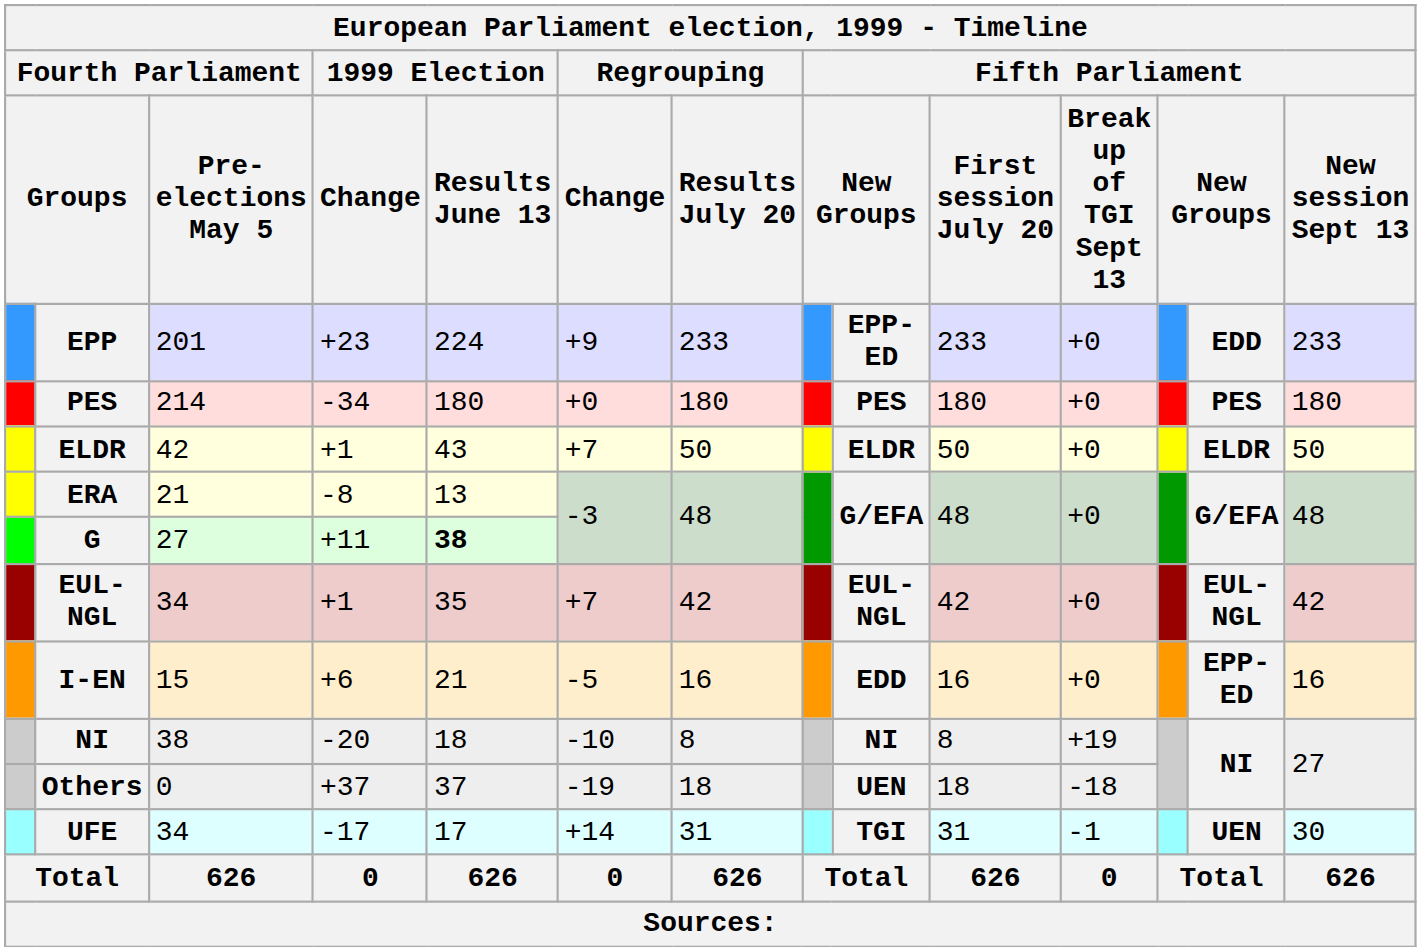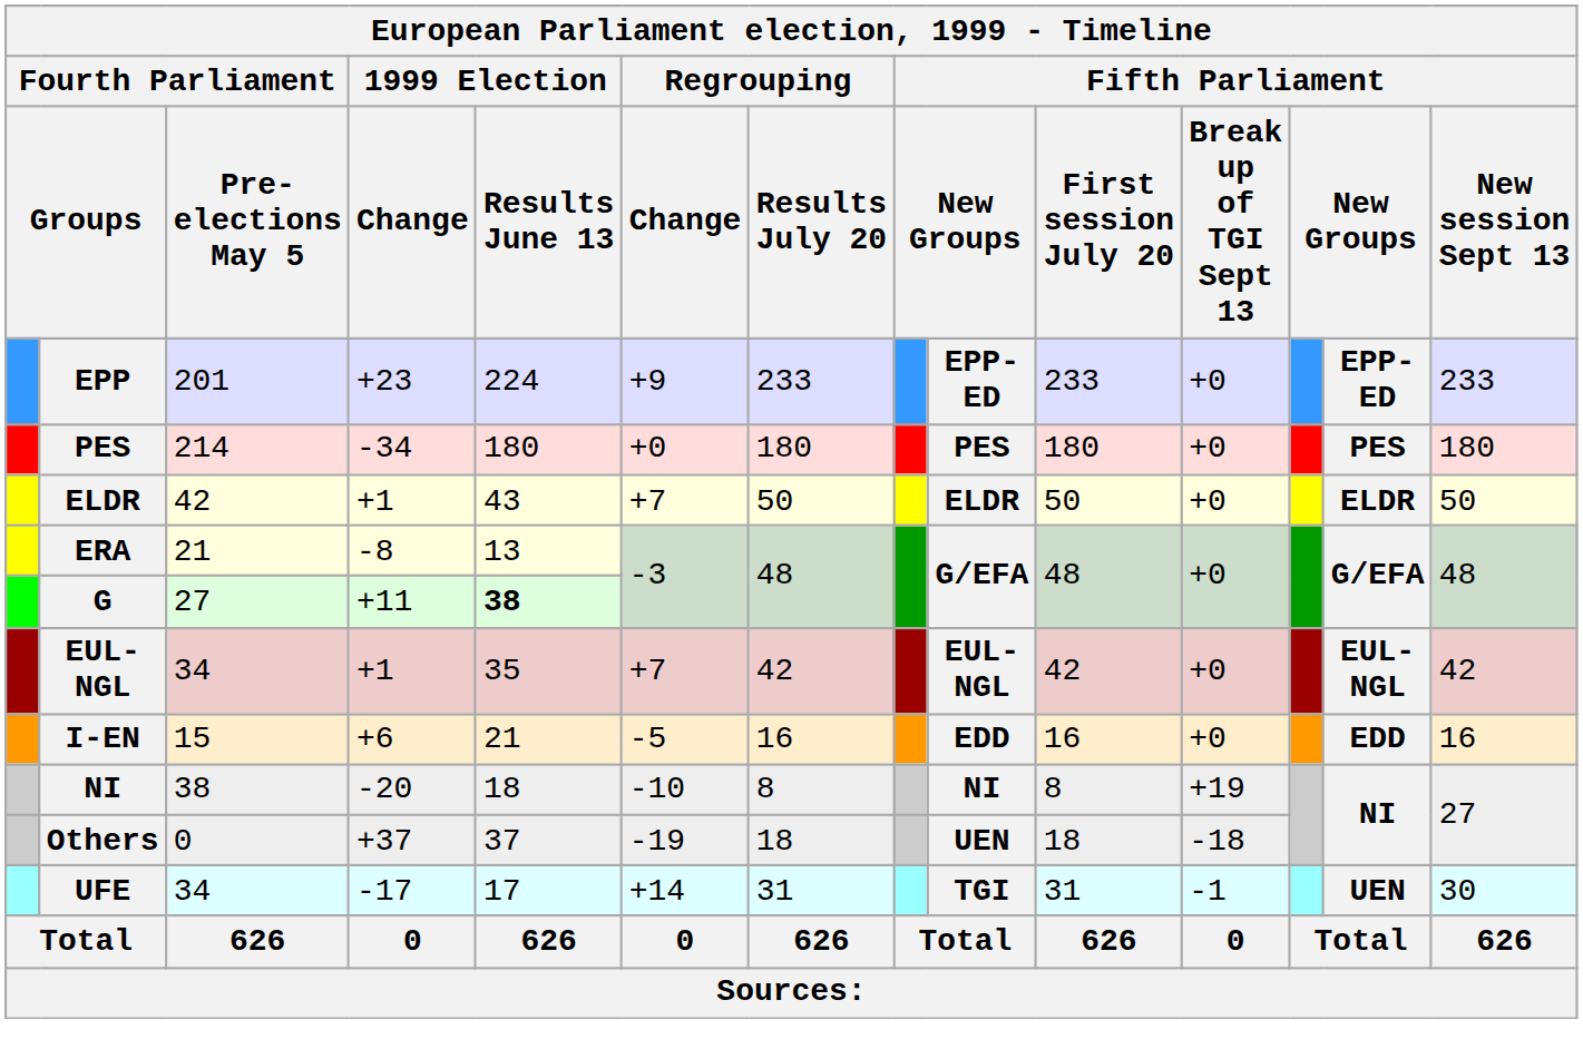 <table class="wikitable">
 <tr>
 <th colspan="14">European Parliament election, 1999 - Timeline</th>
 </tr>
 <tr>
 <th colspan="3">Fourth Parliament</th>
 <th colspan="2">1999 Election</th>
 <th colspan="2">Regrouping</th>
 <th colspan="7">Fifth Parliament</th>
 </tr>
 <tr>
 <th colspan="2">Groups</th>
 <th>Pre-elections<br>May 5</th>
 <th>Change</th>
 <th>Results<br>June 13</th>
 <th>Change</th>
 <th>Results<br>July 20</th>
 <th colspan="2">New<br>Groups</th>
 <th>First<br>session<br>July 20</th>
 <th>Break up<br>of TGI<br>Sept 13</th>
 <th colspan="2">New<br>Groups</th>
 <th>New<br>session<br>Sept 13</th>
 </tr>
 <tr BGCOLOR="#DDDDFF">
 <th style="background-color:#3399FF; width: 3px;"> </th>
 <th>EPP</th>
 <td>201</td>
 <td>+23</td>
 <td>224</td>
 <td>+9</td>
 <td>233</td>
 <th style="background-color:#3399FF; width: 3px;"> </th>
 <th>EPP-ED</th>
 <td>233</td>
 <td>+0</td>
 <th style="background-color:#3399FF; width: 3px;"> </th>
-<th>EDD</th>
+<th>EPP-ED</th>
 <td>233</td>
 </tr>
 <tr BGCOLOR="#FFDDDD">
 <th style="background-color:#FF0000; width: 3px;"> </th>
 <th>PES</th>
 <td>214</td>
 <td>-34</td>
 <td>180</td>
 <td>+0</td>
 <td>180</td>
 <th style="background-color:#FF0000; width: 3px;"> </th>
 <th>PES</th>
 <td>180</td>
 <td>+0</td>
 <th style="background-color:#FF0000; width: 3px;"> </th>
 <th>PES</th>
 <td>180</td>
 </tr>
 <tr BGCOLOR="#FFFFDD">
 <th style="background-color:#FFFF00; width: 3px;"> </th>
 <th>ELDR</th>
 <td>42</td>
 <td>+1</td>
 <td>43</td>
 <td>+7</td>
 <td>50</td>
 <th style="background-color:#FFFF00; width: 3px;"> </th>
 <th>ELDR</th>
 <td>50</td>
 <td>+0</td>
 <th style="background-color:#FFFF00; width: 3px;"> </th>
 <th>ELDR</th>
 <td>50</td>
 </tr>
 <tr BGCOLOR="#CCDDCC">
 <th style="background-color:#FFFF00; width: 3px;"> </th>
 <th>ERA</th>
 <td style="background-color:#FFFFDD;">21</td>
 <td style="background-color:#FFFFDD;">-8</td>
 <td style="background-color:#FFFFDD;">13</td>
 <td rowspan="2">-3</td>
 <td rowspan="2">48</td>
 <th style="background-color:#009900; width: 3px;" rowspan="2"> </th>
 <th rowspan="2">G/EFA</th>
 <td rowspan="2">48</td>
 <td rowspan="2">+0</td>
 <th style="background-color:#009900; width: 3px;" rowspan="2"> </th>
 <th rowspan="2">G/EFA</th>
 <td rowspan="2">48</td>
 </tr>
 <tr BGCOLOR="#DDFFDD">
 <th style="background-color:#00FF00; width: 3px;"> </th>
 <th>G</th>
 <td>27</td>
 <td>+11</td>
 <td><strong>38</strong></td>
 </tr>
 <tr BGCOLOR="#EECCCC">
 <th style="background-color:#990000; width: 3px;"> </th>
 <th>EUL-NGL</th>
 <td>34</td>
 <td>+1</td>
 <td>35</td>
 <td>+7</td>
 <td>42</td>
 <th style="background-color:#990000; width: 3px;"> </th>
 <th>EUL-NGL</th>
 <td>42</td>
 <td>+0</td>
 <th style="background-color:#990000; width: 3px;"> </th>
 <th>EUL-NGL</th>
 <td>42</td>
 </tr>
 <tr BGCOLOR="#FFEECC">
 <th style="background-color:#FF9900; width: 3px;"> </th>
 <th>I-EN</th>
 <td>15</td>
 <td>+6</td>
 <td>21</td>
 <td>-5</td>
 <td>16</td>
 <th style="background-color:#FF9900; width: 3px;"> </th>
 <th>EDD</th>
 <td>16</td>
 <td>+0</td>
 <th style="background-color:#FF9900; width: 3px;"> </th>
-<th>EPP-ED</th>
+<th>EDD</th>
 <td>16</td>
 </tr>
 <tr BGCOLOR="#EEEEEE">
 <th style="background-color:#CCCCCC; width: 3px;"> </th>
 <th>NI</th>
 <td>38</td>
 <td>-20</td>
 <td>18</td>
 <td>-10</td>
 <td>8</td>
 <th style="background-color:#CCCCCC; width: 3px;"> </th>
 <th>NI</th>
 <td>8</td>
 <td>+19</td>
 <th style="background-color:#CCCCCC; width: 3px;" rowspan="2"> </th>
 <th rowspan="2">NI</th>
 <td rowspan="2">27</td>
 </tr>
 <tr BGCOLOR="#EEEEEE">
 <th style="background-color:#CCCCCC; width: 3px;"> </th>
 <th>Others</th>
 <td>0</td>
 <td>+37</td>
 <td>37</td>
 <td>-19</td>
 <td>18</td>
 <th style="background-color:#CCCCCC; width: 3px;"> </th>
 <th>UEN</th>
 <td>18</td>
 <td>-18</td>
 </tr>
 <tr BGCOLOR="#DDFFFF">
 <th style="background-color:#99FFFF; width: 3px;"> </th>
 <th>UFE</th>
 <td>34</td>
 <td>-17</td>
 <td>17</td>
 <td>+14</td>
 <td>31</td>
 <th style="background-color:#99FFFF; width: 3px;"> </th>
 <th>TGI</th>
 <td>31</td>
 <td>-1</td>
 <th style="background-color:#99FFFF; width: 3px;"> </th>
 <th>UEN</th>
 <td>30</td>
 </tr>
 <tr>
 <th colspan="2">Total</th>
 <th>626</th>
 <th>0</th>
 <th>626</th>
 <th>0</th>
 <th>626</th>
 <th colspan="2">Total</th>
 <th>626</th>
 <th>0</th>
 <th colspan="2">Total</th>
 <th>626</th>
 </tr>
 <tr>
 <th colspan="14">Sources: <small></small></th>
 </tr>
 </table>
